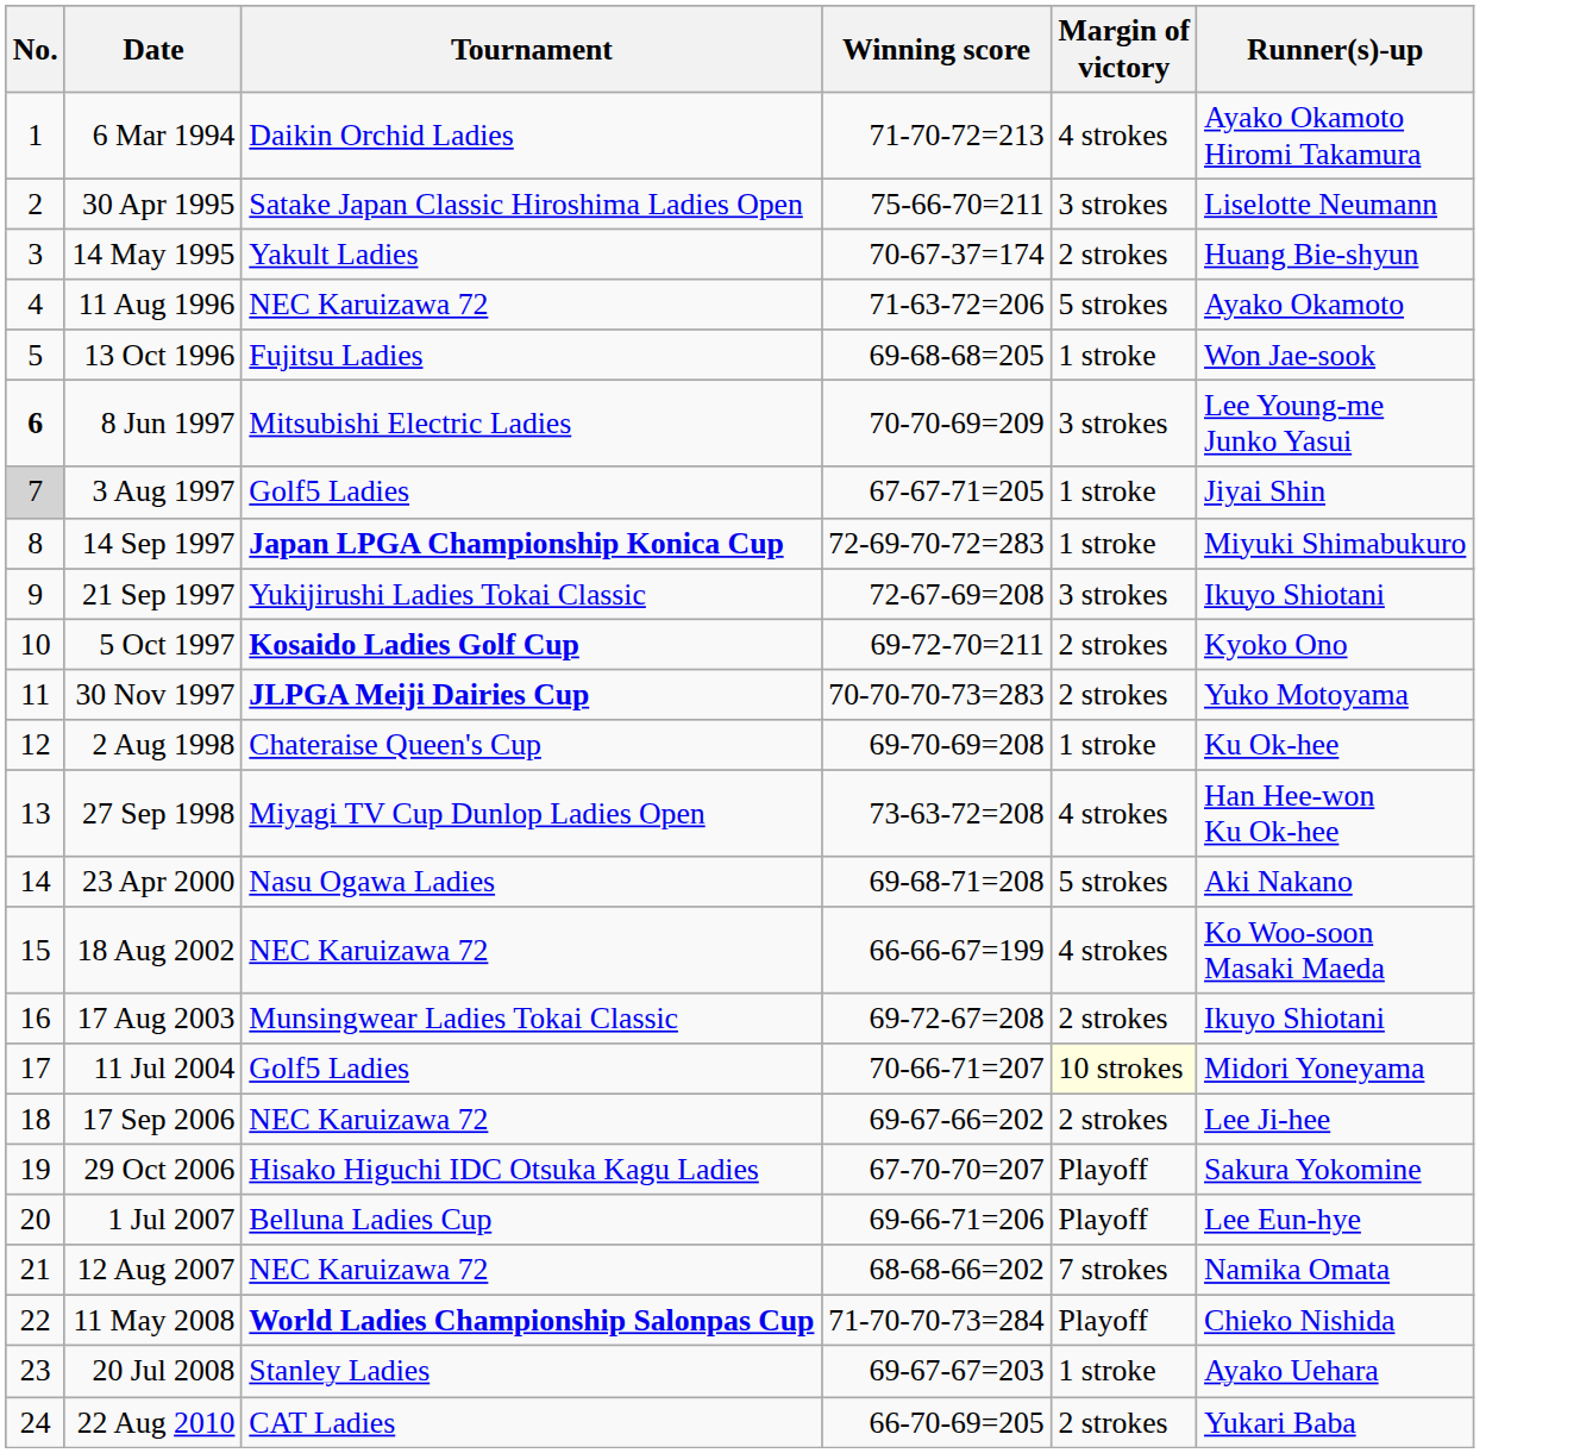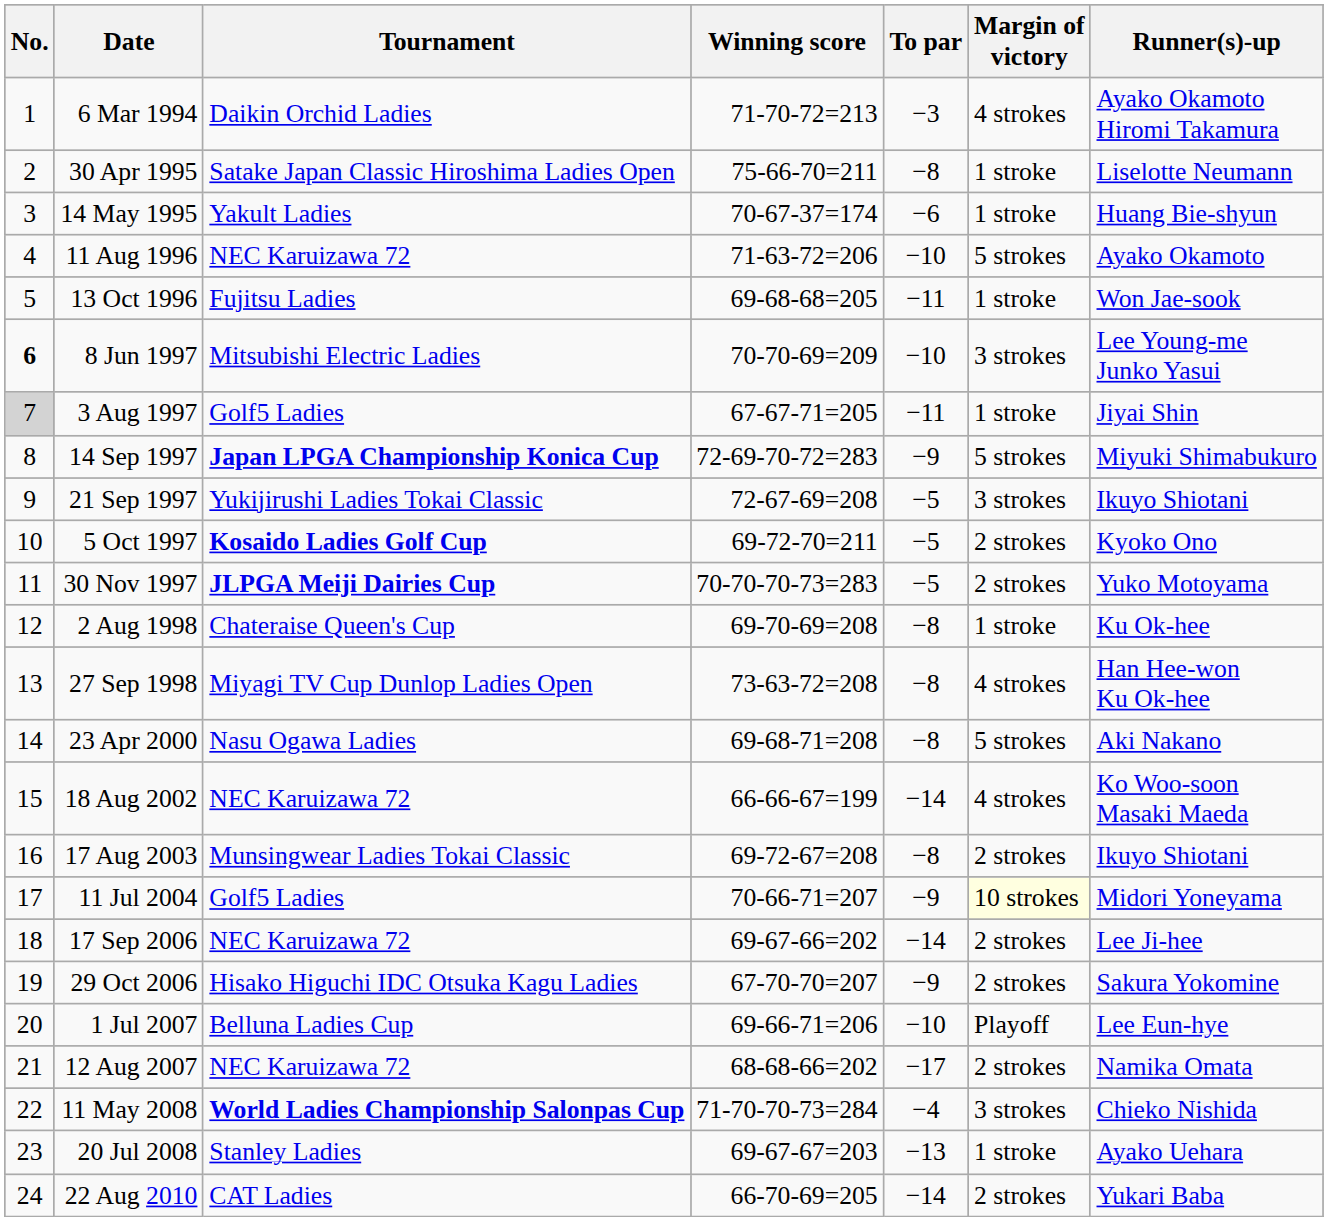 <table class="wikitable" style="font-size:95%;">
 <tr>
 <th>No.</th>
 <th>Date</th>
 <th>Tournament</th>
 <th>Winning score</th>
+<th>To par</th>
 <th>Margin of<br>victory</th>
 <th>Runner(s)-up</th>
 </tr>
 <tr>
 <td align=center>1</td>
 <td align=right>6 Mar 1994</td>
 <td><a href='#'>Daikin Orchid Ladies</a></td>
 <td align=right>71-70-72=213</td>
+<td align=center>−3</td>
 <td>4 strokes</td>
 <td> <a href='#'>Ayako Okamoto</a><br> <a href='#'>Hiromi Takamura</a></td>
 </tr>
 <tr>
 <td align=center>2</td>
 <td align=right>30 Apr 1995</td>
 <td><a href='#'>Satake Japan Classic Hiroshima Ladies Open</a></td>
 <td align=right>75-66-70=211</td>
-<td>3 strokes</td>
+<td align=center>−8</td>
+<td>1 stroke</td>
 <td> <a href='#'>Liselotte Neumann</a></td>
 </tr>
 <tr>
 <td align=center>3</td>
 <td align=right>14 May 1995</td>
 <td><a href='#'>Yakult Ladies</a></td>
 <td align=right>70-67-37=174</td>
-<td>2 strokes</td>
+<td align=center>−6</td>
+<td>1 stroke</td>
 <td> <a href='#'>Huang Bie-shyun</a></td>
 </tr>
 <tr>
 <td align=center>4</td>
 <td align=right>11 Aug 1996</td>
 <td><a href='#'>NEC Karuizawa 72</a></td>
 <td align=right>71-63-72=206</td>
+<td align=center>−10</td>
 <td>5 strokes</td>
 <td> <a href='#'>Ayako Okamoto</a></td>
 </tr>
 <tr>
 <td align=center>5</td>
 <td align=right>13 Oct 1996</td>
 <td><a href='#'>Fujitsu Ladies</a></td>
 <td align=right>69-68-68=205</td>
+<td align=center>−11</td>
 <td>1 stroke</td>
 <td> <a href='#'>Won Jae-sook</a></td>
 </tr>
 <tr>
 <td align=center><strong>6</strong></td>
 <td align=right>8 Jun 1997</td>
 <td><a href='#'>Mitsubishi Electric Ladies</a></td>
 <td align=right>70-70-69=209</td>
+<td align=center>−10</td>
 <td>3 strokes</td>
 <td> <a href='#'>Lee Young-me</a><br> <a href='#'>Junko Yasui</a></td>
 </tr>
 <tr>
 <td align=center style="background: lightgrey;">7</td>
 <td align=right>3 Aug 1997</td>
 <td><a href='#'>Golf5 Ladies</a></td>
 <td align=right>67-67-71=205</td>
+<td align=center>−11</td>
 <td>1 stroke</td>
 <td> <a href='#'>Jiyai Shin</a></td>
 </tr>
 <tr>
 <td align=center>8</td>
 <td align=right>14 Sep 1997</td>
 <td><strong><a href='#'>Japan LPGA Championship Konica Cup</a></strong></td>
 <td align=right>72-69-70-72=283</td>
-<td>1 stroke</td>
+<td align=center>−9</td>
+<td>5 strokes</td>
 <td> <a href='#'>Miyuki Shimabukuro</a></td>
 </tr>
 <tr>
 <td align=center>9</td>
 <td align=right>21 Sep 1997</td>
 <td><a href='#'>Yukijirushi Ladies Tokai Classic</a></td>
 <td align=right>72-67-69=208</td>
+<td align=center>−5</td>
 <td>3 strokes</td>
 <td> <a href='#'>Ikuyo Shiotani</a></td>
 </tr>
 <tr>
 <td align=center>10</td>
 <td align=right>5 Oct 1997</td>
 <td><strong><a href='#'>Kosaido Ladies Golf Cup</a></strong></td>
 <td align=right>69-72-70=211</td>
+<td align=center>−5</td>
 <td>2 strokes</td>
 <td> <a href='#'>Kyoko Ono</a></td>
 </tr>
 <tr>
 <td align=center>11</td>
 <td align=right>30 Nov 1997</td>
 <td><strong><a href='#'>JLPGA Meiji Dairies Cup</a></strong></td>
 <td align=right>70-70-70-73=283</td>
+<td align=center>−5</td>
 <td>2 strokes</td>
 <td> <a href='#'>Yuko Motoyama</a></td>
 </tr>
 <tr>
 <td align=center>12</td>
 <td align=right>2 Aug 1998</td>
 <td><a href='#'>Chateraise Queen's Cup</a></td>
 <td align=right>69-70-69=208</td>
+<td align=center>−8</td>
 <td>1 stroke</td>
 <td> <a href='#'>Ku Ok-hee</a></td>
 </tr>
 <tr>
 <td align=center>13</td>
 <td align=right>27 Sep 1998</td>
 <td><a href='#'>Miyagi TV Cup Dunlop Ladies Open</a></td>
 <td align=right>73-63-72=208</td>
+<td align=center>−8</td>
 <td>4 strokes</td>
 <td> <a href='#'>Han Hee-won</a><br> <a href='#'>Ku Ok-hee</a></td>
 </tr>
 <tr>
 <td align=center>14</td>
 <td align=right>23 Apr 2000</td>
 <td><a href='#'>Nasu Ogawa Ladies</a></td>
 <td align=right>69-68-71=208</td>
+<td align=center>−8</td>
 <td>5 strokes</td>
 <td> <a href='#'>Aki Nakano</a></td>
 </tr>
 <tr>
 <td align=center>15</td>
 <td align=right>18 Aug 2002</td>
 <td><a href='#'>NEC Karuizawa 72</a></td>
 <td align=right>66-66-67=199</td>
+<td align=center>−14</td>
 <td>4 strokes</td>
 <td> <a href='#'>Ko Woo-soon</a><br> <a href='#'>Masaki Maeda</a></td>
 </tr>
 <tr>
 <td align=center>16</td>
 <td align=right>17 Aug 2003</td>
 <td><a href='#'>Munsingwear Ladies Tokai Classic</a></td>
 <td align=right>69-72-67=208</td>
+<td align=center>−8</td>
 <td>2 strokes</td>
 <td> <a href='#'>Ikuyo Shiotani</a></td>
 </tr>
 <tr>
 <td align=center>17</td>
 <td align=right>11 Jul 2004</td>
 <td><a href='#'>Golf5 Ladies</a></td>
 <td align=right>70-66-71=207</td>
+<td align=center>−9</td>
 <td style="background: lightyellow;">10 strokes</td>
 <td> <a href='#'>Midori Yoneyama</a></td>
 </tr>
 <tr>
 <td align=center>18</td>
 <td align=right>17 Sep 2006</td>
 <td><a href='#'>NEC Karuizawa 72</a></td>
 <td align=right>69-67-66=202</td>
+<td align=center>−14</td>
 <td>2 strokes</td>
 <td> <a href='#'>Lee Ji-hee</a></td>
 </tr>
 <tr>
 <td align=center>19</td>
 <td align=right>29 Oct 2006</td>
 <td><a href='#'>Hisako Higuchi IDC Otsuka Kagu Ladies</a></td>
 <td align=right>67-70-70=207</td>
-<td>Playoff</td>
+<td align=center>−9</td>
+<td>2 strokes</td>
 <td> <a href='#'>Sakura Yokomine</a></td>
 </tr>
 <tr>
 <td align=center>20</td>
 <td align=right>1 Jul 2007</td>
 <td><a href='#'>Belluna Ladies Cup</a></td>
 <td align=right>69-66-71=206</td>
+<td align=center>−10</td>
 <td>Playoff</td>
 <td> <a href='#'>Lee Eun-hye</a></td>
 </tr>
 <tr>
 <td align=center>21</td>
 <td align=right>12 Aug 2007</td>
 <td><a href='#'>NEC Karuizawa 72</a></td>
 <td align=right>68-68-66=202</td>
-<td>7 strokes</td>
+<td align=center>−17</td>
+<td>2 strokes</td>
 <td> <a href='#'>Namika Omata</a></td>
 </tr>
 <tr>
 <td align=center>22</td>
 <td align=right>11 May 2008</td>
 <td><strong><a href='#'>World Ladies Championship Salonpas Cup</a></strong></td>
 <td align=right>71-70-70-73=284</td>
-<td>Playoff</td>
+<td align=center>−4</td>
+<td>3 strokes</td>
 <td> <a href='#'>Chieko Nishida</a></td>
 </tr>
 <tr>
 <td align=center>23</td>
 <td align=right>20 Jul 2008</td>
 <td><a href='#'>Stanley Ladies</a></td>
 <td align=right>69-67-67=203</td>
+<td align=center>−13</td>
 <td>1 stroke</td>
 <td> <a href='#'>Ayako Uehara</a></td>
 </tr>
 <tr>
 <td align=center>24</td>
 <td align=right>22 Aug <a href='#'>2010</a></td>
 <td><a href='#'>CAT Ladies</a></td>
 <td align=right>66-70-69=205</td>
+<td align=center>−14</td>
 <td>2 strokes</td>
 <td> <a href='#'>Yukari Baba</a></td>
 </tr>
 </table>
